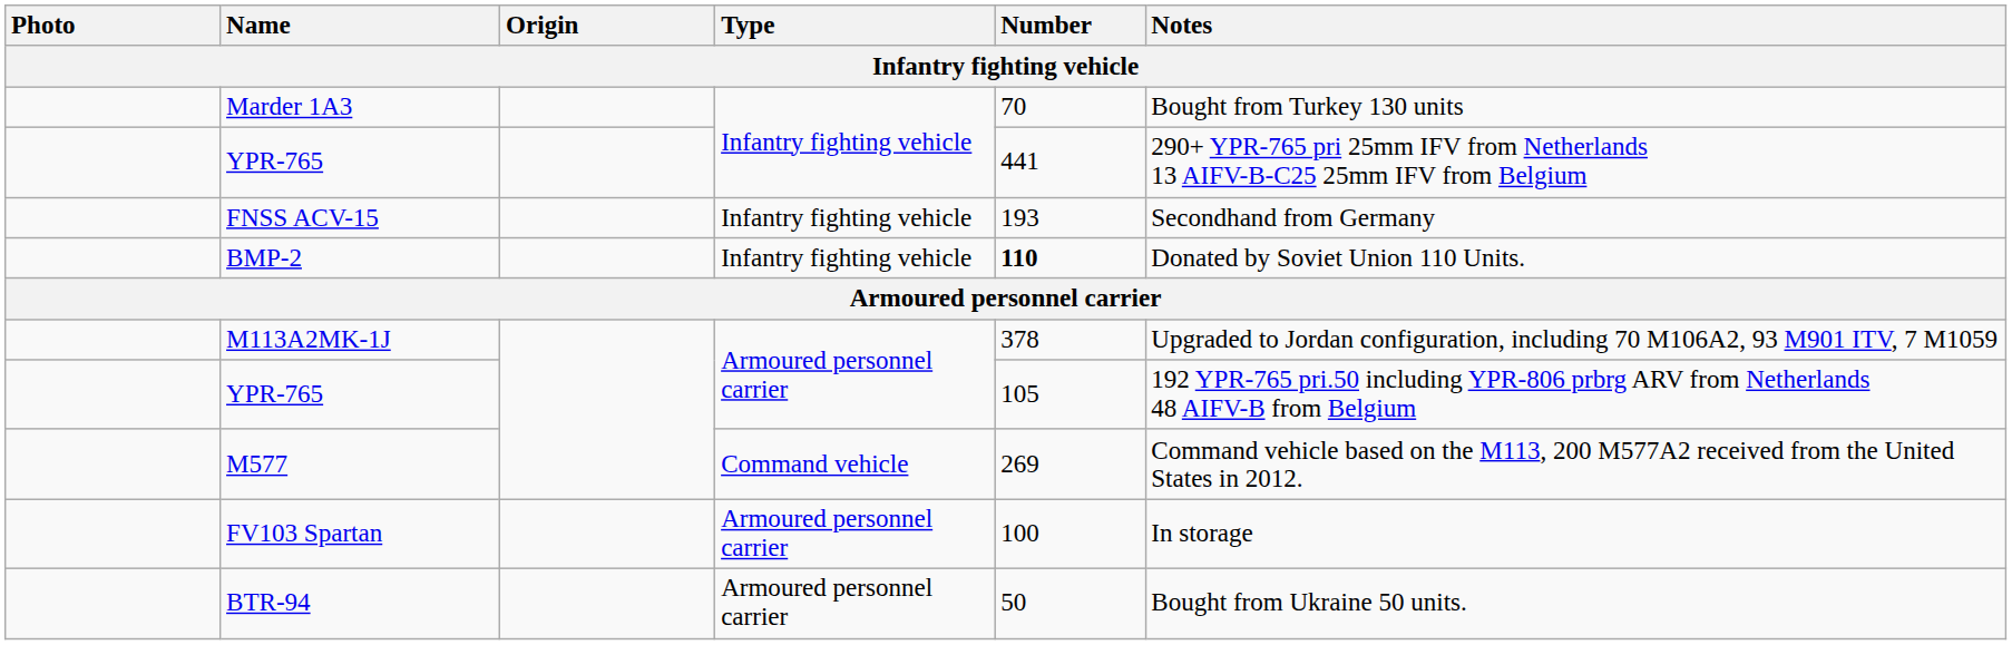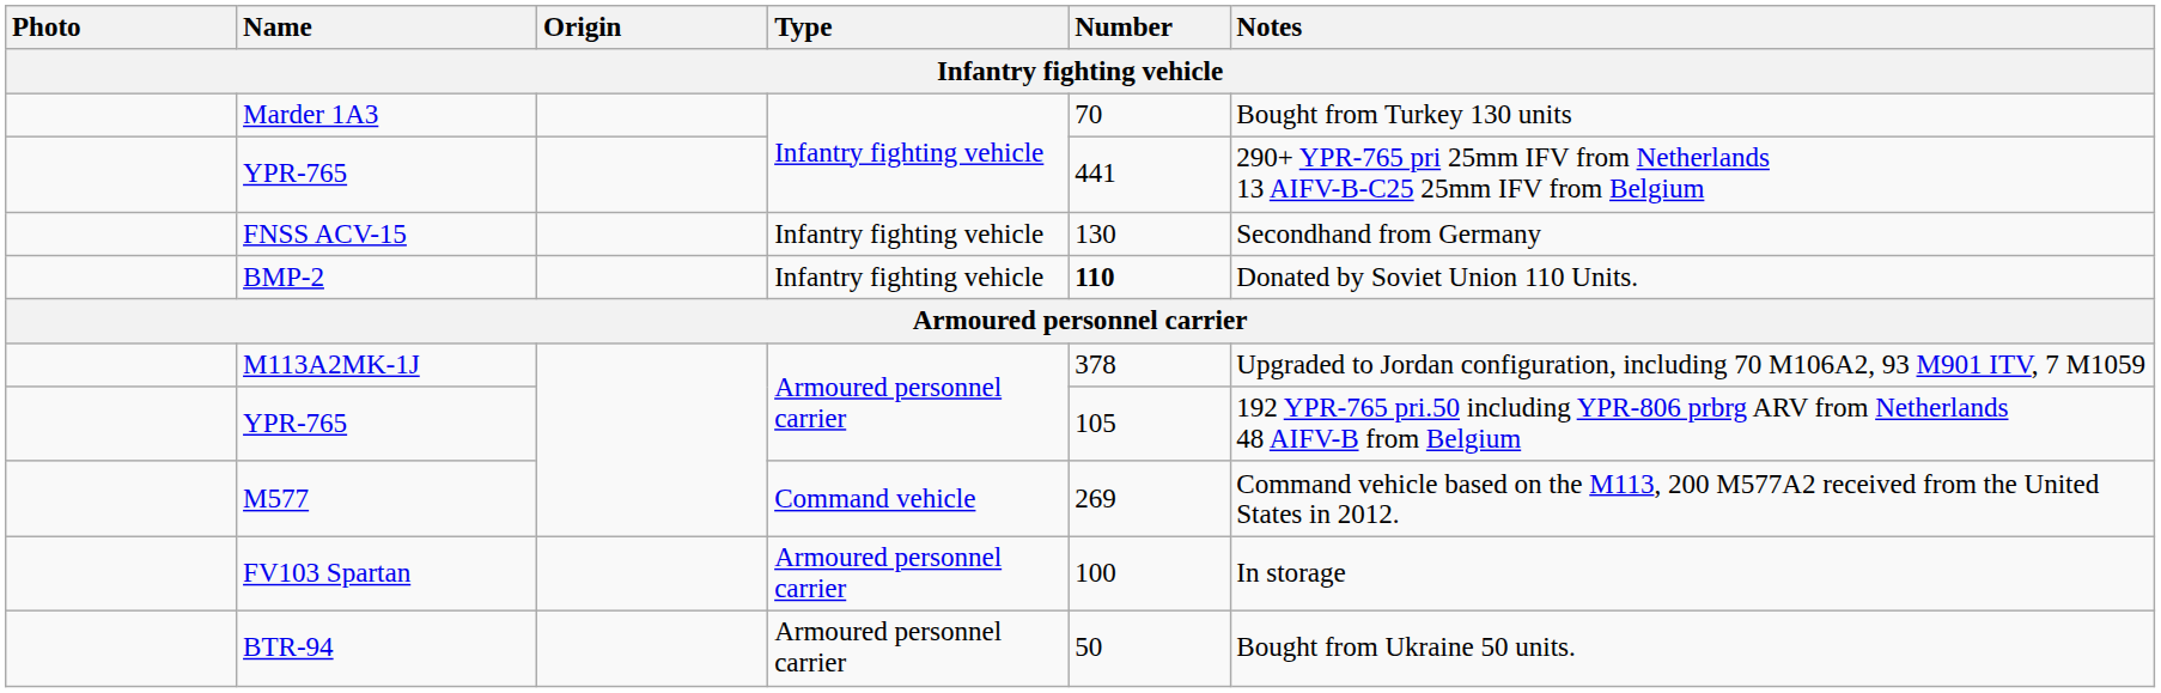 <table class="wikitable">
 <tr>
 <th style="text-align: left; width:10%;">Photo</th>
 <th style="text-align: left; width:13%;">Name</th>
 <th style="text-align: left; width:10%;">Origin</th>
 <th style="text-align: left; width:13%;">Type</th>
 <th style="text-align: left; width:7%;">Number</th>
 <th style="text-align: left; width:40%;">Notes</th>
 </tr>
 <tr>
 <th colspan="7">Infantry fighting vehicle</th>
 </tr>
 <tr>
 <td></td>
 <td><a href='#'>Marder 1A3</a></td>
 <td></td>
 <td rowspan="2"><a href='#'>Infantry fighting vehicle</a></td>
 <td>70</td>
 <td>Bought from Turkey 130 units</td>
 </tr>
 <tr>
 <td></td>
 <td><a href='#'>YPR-765</a></td>
 <td></td>
 <td>441</td>
 <td>290+ <a href='#'>YPR-765 pri</a> 25mm IFV from <a href='#'>Netherlands</a><br>13 <a href='#'>AIFV-B-C25</a> 25mm IFV from <a href='#'>Belgium</a></td>
 </tr>
 <tr>
 <td></td>
 <td><a href='#'>FNSS ACV-15</a></td>
 <td></td>
 <td>Infantry fighting vehicle</td>
-<td>193</td>
+<td>130</td>
 <td>Secondhand from Germany</td>
 </tr>
 <tr>
 <td></td>
 <td><a href='#'>BMP-2</a></td>
 <td></td>
 <td>Infantry fighting vehicle</td>
 <td><strong>110</strong></td>
 <td>Donated by Soviet Union 110 Units.</td>
 </tr>
 <tr>
 <th colspan="7">Armoured personnel carrier</th>
 </tr>
 <tr>
 <td></td>
 <td><a href='#'>M113A2MK-1J</a></td>
 <td rowspan="3"></td>
 <td rowspan="2"><a href='#'>Armoured personnel carrier</a></td>
 <td>378</td>
 <td>Upgraded to Jordan configuration, including 70 M106A2, 93 <a href='#'>M901 ITV</a>, 7 M1059</td>
 </tr>
 <tr>
 <td></td>
 <td><a href='#'>YPR-765</a></td>
 <td>105</td>
 <td>192 <a href='#'>YPR-765 pri.50</a> including <a href='#'>YPR-806 prbrg</a> ARV from <a href='#'>Netherlands</a><br>48 <a href='#'>AIFV-B</a> from <a href='#'>Belgium</a></td>
 </tr>
 <tr>
 <td></td>
 <td><a href='#'>M577</a></td>
 <td><a href='#'>Command vehicle</a></td>
 <td>269</td>
 <td>Command vehicle based on the <a href='#'>M113</a>, 200 M577A2 received from the United States in 2012.</td>
 </tr>
 <tr>
 <td></td>
 <td><a href='#'>FV103 Spartan</a></td>
 <td></td>
 <td><a href='#'>Armoured personnel carrier</a></td>
 <td>100</td>
 <td>In storage</td>
 </tr>
 <tr>
 <td></td>
 <td><a href='#'>BTR-94</a></td>
 <td></td>
 <td>Armoured personnel<br>carrier</td>
 <td>50</td>
 <td>Bought from Ukraine 50 units.</td>
 </tr>
 </table>
